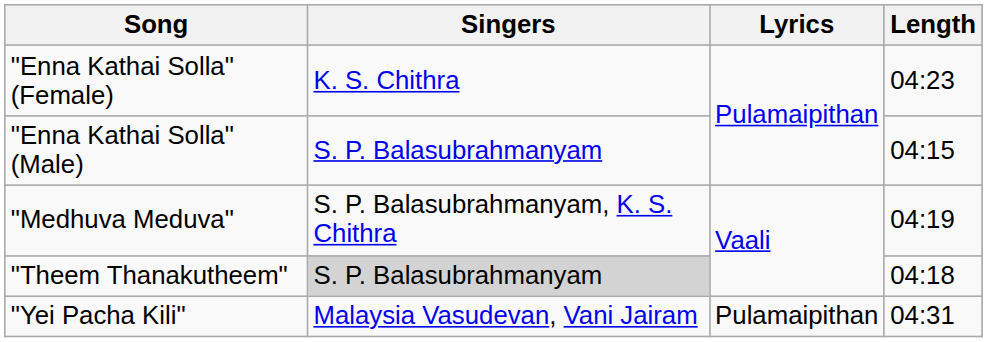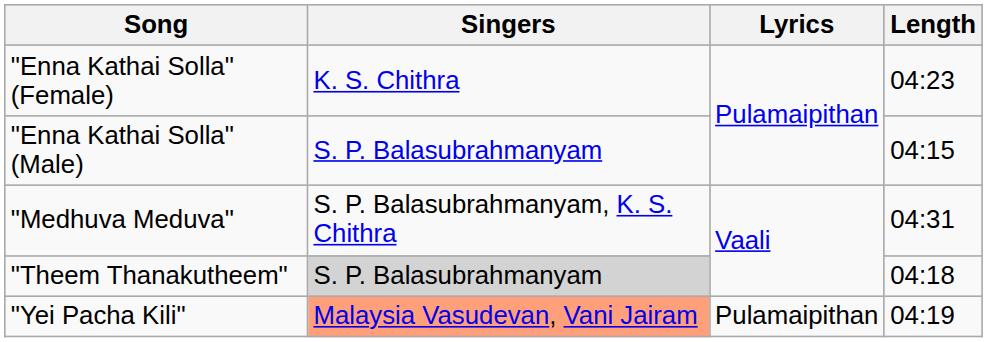 <table class="wikitable">
 <tr>
 <th>Song</th>
 <th>Singers</th>
 <th>Lyrics</th>
 <th>Length</th>
 </tr>
 <tr>
 <td>"Enna Kathai Solla" (Female)</td>
 <td><a href='#'>K. S. Chithra</a></td>
 <td rowspan=2><a href='#'>Pulamaipithan</a></td>
 <td>04:23</td>
 </tr>
 <tr>
 <td>"Enna Kathai Solla" (Male)</td>
 <td><a href='#'>S. P. Balasubrahmanyam</a></td>
 <td>04:15</td>
 </tr>
 <tr>
 <td>"Medhuva Meduva"</td>
 <td>S. P. Balasubrahmanyam, <a href='#'>K. S. Chithra</a></td>
 <td rowspan=2><a href='#'>Vaali</a></td>
-<td>04:19</td>
+<td>04:31</td>
 </tr>
 <tr>
 <td>"Theem Thanakutheem"</td>
 <td style="background: lightgrey;">S. P. Balasubrahmanyam</td>
 <td>04:18</td>
 </tr>
 <tr>
 <td>"Yei Pacha Kili"</td>
-<td><a href='#'>Malaysia Vasudevan</a>, <a href='#'>Vani Jairam</a></td>
+<td style="background: lightsalmon;"><a href='#'>Malaysia Vasudevan</a>, <a href='#'>Vani Jairam</a></td>
 <td>Pulamaipithan</td>
-<td>04:31</td>
+<td>04:19</td>
 </tr>
 </table>
